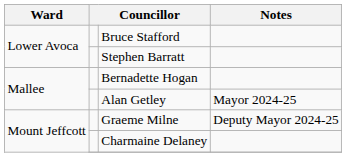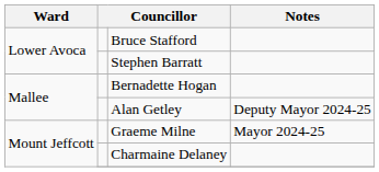 <table class="wikitable">
 <tr>
 <th>Ward</th>
 <th colspan="2">Councillor</th>
 <th>Notes</th>
 </tr>
 <tr>
 <td rowspan="2">Lower Avoca</td>
 <td> </td>
 <td>Bruce Stafford</td>
 <td></td>
 </tr>
 <tr>
 <td> </td>
 <td>Stephen Barratt</td>
 <td></td>
 </tr>
 <tr>
 <td rowspan="2">Mallee</td>
 <td> </td>
 <td>Bernadette Hogan</td>
 <td></td>
 </tr>
 <tr>
 <td> </td>
 <td>Alan Getley</td>
-<td>Mayor 2024-25</td>
+<td>Deputy Mayor 2024-25</td>
 </tr>
 <tr>
 <td rowspan="3">Mount Jeffcott</td>
 <td> </td>
 <td>Graeme Milne</td>
-<td>Deputy Mayor 2024-25</td>
+<td>Mayor 2024-25</td>
 </tr>
 <tr>
 <td> </td>
 <td>Charmaine Delaney</td>
 <td></td>
 </tr>
 <tr>
 </tr>
 </table>
